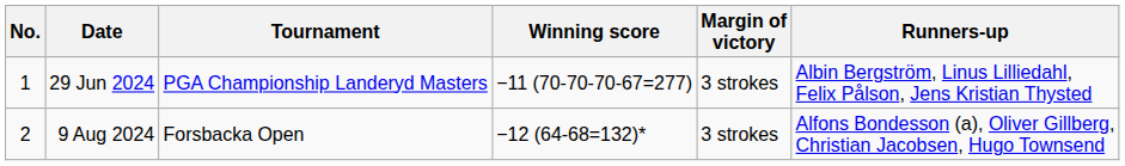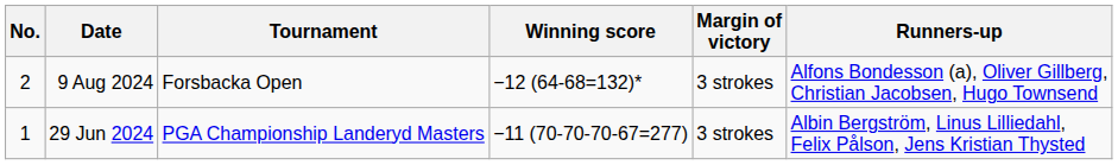 <table class="wikitable" style="font-size:95%;">
 <tr>
 <th>No.</th>
 <th>Date</th>
 <th>Tournament</th>
 <th>Winning score</th>
 <th>Margin of<br>victory</th>
 <th>Runners-up</th>
 </tr>
 <tr>
+<td align=center>2</td>
+<td align=right>9 Aug 2024</td>
+<td>Forsbacka Open</td>
+<td>−12 (64-68=132)*</td>
+<td>3 strokes</td>
+<td> <a href='#'>Alfons Bondesson</a> (a),  <a href='#'>Oliver Gillberg</a>,<br> <a href='#'>Christian Jacobsen</a>,  <a href='#'>Hugo Townsend</a></td>
+</tr>
+<tr>
 <td align=center>1</td>
 <td align=right>29 Jun <a href='#'>2024</a></td>
 <td><a href='#'>PGA Championship Landeryd Masters</a></td>
 <td>−11 (70-70-70-67=277)</td>
 <td>3 strokes</td>
 <td> <a href='#'>Albin Bergström</a>,  <a href='#'>Linus Lilliedahl</a>,<br> <a href='#'>Felix Pålson</a>,  <a href='#'>Jens Kristian Thysted</a></td>
 </tr>
-<tr>
-<td align=center>2</td>
-<td align=right>9 Aug 2024</td>
-<td>Forsbacka Open</td>
-<td>−12 (64-68=132)*</td>
-<td>3 strokes</td>
-<td> <a href='#'>Alfons Bondesson</a> (a),  <a href='#'>Oliver Gillberg</a>,<br> <a href='#'>Christian Jacobsen</a>,  <a href='#'>Hugo Townsend</a></td>
-</tr>
 </table>
